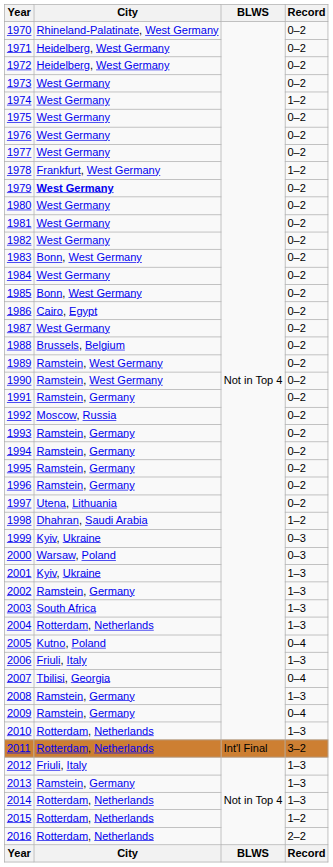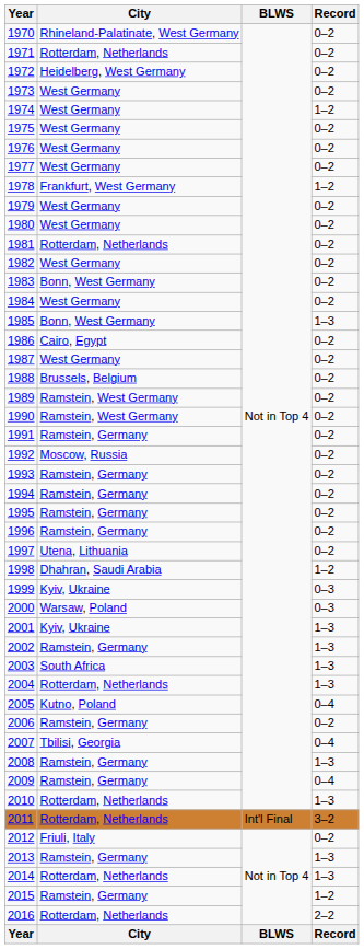 <table class="wikitable">
 <tr>
 <th>Year</th>
 <th>City</th>
 <th>BLWS</th>
 <th>Record</th>
 </tr>
 <tr>
 <td><a href='#'>1970</a></td>
 <td> <a href='#'>Rhineland-Palatinate</a>, <a href='#'>West Germany</a></td>
 <td rowspan=41>Not in Top 4</td>
 <td>0–2</td>
 </tr>
 <tr>
 <td><a href='#'>1971</a></td>
-<td> <a href='#'>Heidelberg</a>, <a href='#'>West Germany</a></td>
+<td> <a href='#'>Rotterdam</a>, <a href='#'>Netherlands</a></td>
 <td>0–2</td>
 </tr>
 <tr>
 <td><a href='#'>1972</a></td>
 <td> <a href='#'>Heidelberg</a>, <a href='#'>West Germany</a></td>
 <td>0–2</td>
 </tr>
 <tr>
 <td><a href='#'>1973</a></td>
 <td> <a href='#'>West Germany</a></td>
 <td>0–2</td>
 </tr>
 <tr>
 <td><a href='#'>1974</a></td>
 <td> <a href='#'>West Germany</a></td>
 <td>1–2</td>
 </tr>
 <tr>
 <td><a href='#'>1975</a></td>
 <td> <a href='#'>West Germany</a></td>
 <td>0–2</td>
 </tr>
 <tr>
 <td><a href='#'>1976</a></td>
 <td> <a href='#'>West Germany</a></td>
 <td>0–2</td>
 </tr>
 <tr>
 <td><a href='#'>1977</a></td>
 <td> <a href='#'>West Germany</a></td>
 <td>0–2</td>
 </tr>
 <tr>
 <td><a href='#'>1978</a></td>
 <td> <a href='#'>Frankfurt</a>, <a href='#'>West Germany</a></td>
 <td>1–2</td>
 </tr>
 <tr>
 <td><a href='#'>1979</a></td>
-<td><strong> <a href='#'>West Germany</a></strong></td>
+<td> <a href='#'>West Germany</a></td>
 <td>0–2</td>
 </tr>
 <tr>
 <td><a href='#'>1980</a></td>
 <td> <a href='#'>West Germany</a></td>
 <td>0–2</td>
 </tr>
 <tr>
 <td><a href='#'>1981</a></td>
-<td> <a href='#'>West Germany</a></td>
+<td> <a href='#'>Rotterdam</a>, <a href='#'>Netherlands</a></td>
 <td>0–2</td>
 </tr>
 <tr>
 <td><a href='#'>1982</a></td>
 <td> <a href='#'>West Germany</a></td>
 <td>0–2</td>
 </tr>
 <tr>
 <td><a href='#'>1983</a></td>
 <td> <a href='#'>Bonn</a>, <a href='#'>West Germany</a></td>
 <td>0–2</td>
 </tr>
 <tr>
 <td><a href='#'>1984</a></td>
 <td> <a href='#'>West Germany</a></td>
 <td>0–2</td>
 </tr>
 <tr>
 <td><a href='#'>1985</a></td>
 <td> <a href='#'>Bonn</a>, <a href='#'>West Germany</a></td>
-<td>0–2</td>
+<td>1–3</td>
 </tr>
 <tr>
 <td><a href='#'>1986</a></td>
 <td> <a href='#'>Cairo</a>, <a href='#'>Egypt</a></td>
 <td>0–2</td>
 </tr>
 <tr>
 <td><a href='#'>1987</a></td>
 <td> <a href='#'>West Germany</a></td>
 <td>0–2</td>
 </tr>
 <tr>
 <td><a href='#'>1988</a></td>
 <td> <a href='#'>Brussels</a>, <a href='#'>Belgium</a></td>
 <td>0–2</td>
 </tr>
 <tr>
 <td><a href='#'>1989</a></td>
 <td> <a href='#'>Ramstein</a>, <a href='#'>West Germany</a></td>
 <td>0–2</td>
 </tr>
 <tr>
 <td><a href='#'>1990</a></td>
 <td> <a href='#'>Ramstein</a>, <a href='#'>West Germany</a></td>
 <td>0–2</td>
 </tr>
 <tr>
 <td><a href='#'>1991</a></td>
 <td> <a href='#'>Ramstein</a>, <a href='#'>Germany</a></td>
 <td>0–2</td>
 </tr>
 <tr>
 <td><a href='#'>1992</a></td>
 <td> <a href='#'>Moscow</a>, <a href='#'>Russia</a></td>
 <td>0–2</td>
 </tr>
 <tr>
 <td><a href='#'>1993</a></td>
 <td> <a href='#'>Ramstein</a>, <a href='#'>Germany</a></td>
 <td>0–2</td>
 </tr>
 <tr>
 <td><a href='#'>1994</a></td>
 <td> <a href='#'>Ramstein</a>, <a href='#'>Germany</a></td>
 <td>0–2</td>
 </tr>
 <tr>
 <td><a href='#'>1995</a></td>
 <td> <a href='#'>Ramstein</a>, <a href='#'>Germany</a></td>
 <td>0–2</td>
 </tr>
 <tr>
 <td><a href='#'>1996</a></td>
 <td> <a href='#'>Ramstein</a>, <a href='#'>Germany</a></td>
 <td>0–2</td>
 </tr>
 <tr>
 <td><a href='#'>1997</a></td>
 <td> <a href='#'>Utena</a>, <a href='#'>Lithuania</a></td>
 <td>0–2</td>
 </tr>
 <tr>
 <td><a href='#'>1998</a></td>
 <td> <a href='#'>Dhahran</a>, <a href='#'>Saudi Arabia</a></td>
 <td>1–2</td>
 </tr>
 <tr>
 <td><a href='#'>1999</a></td>
 <td> <a href='#'>Kyiv</a>, <a href='#'>Ukraine</a></td>
 <td>0–3</td>
 </tr>
 <tr>
 <td><a href='#'>2000</a></td>
 <td> <a href='#'>Warsaw</a>, <a href='#'>Poland</a></td>
 <td>0–3</td>
 </tr>
 <tr>
 <td><a href='#'>2001</a></td>
 <td> <a href='#'>Kyiv</a>, <a href='#'>Ukraine</a></td>
 <td>1–3</td>
 </tr>
 <tr>
 <td><a href='#'>2002</a></td>
 <td> <a href='#'>Ramstein</a>, <a href='#'>Germany</a></td>
 <td>1–3</td>
 </tr>
 <tr>
 <td><a href='#'>2003</a></td>
 <td> <a href='#'>South Africa</a></td>
 <td>1–3</td>
 </tr>
 <tr>
 <td><a href='#'>2004</a></td>
 <td> <a href='#'>Rotterdam</a>, <a href='#'>Netherlands</a></td>
 <td>1–3</td>
 </tr>
 <tr>
 <td><a href='#'>2005</a></td>
 <td> <a href='#'>Kutno</a>, <a href='#'>Poland</a></td>
 <td>0–4</td>
 </tr>
 <tr>
 <td><a href='#'>2006</a></td>
-<td> <a href='#'>Friuli</a>, <a href='#'>Italy</a></td>
-<td>1–3</td>
+<td> <a href='#'>Ramstein</a>, <a href='#'>Germany</a></td>
+<td>0–2</td>
 </tr>
 <tr>
 <td><a href='#'>2007</a></td>
 <td> <a href='#'>Tbilisi</a>, <a href='#'>Georgia</a></td>
 <td>0–4</td>
 </tr>
 <tr>
 <td><a href='#'>2008</a></td>
 <td> <a href='#'>Ramstein</a>, <a href='#'>Germany</a></td>
 <td>1–3</td>
 </tr>
 <tr>
 <td><a href='#'>2009</a></td>
 <td> <a href='#'>Ramstein</a>, <a href='#'>Germany</a></td>
 <td>0–4</td>
 </tr>
 <tr>
 <td><a href='#'>2010</a></td>
 <td> <a href='#'>Rotterdam</a>, <a href='#'>Netherlands</a></td>
 <td>1–3</td>
 </tr>
 <tr style="background:#cd7f32;">
 <td><a href='#'>2011</a></td>
 <td> <a href='#'>Rotterdam</a>, <a href='#'>Netherlands</a></td>
 <td>Int'l Final</td>
 <td>3–2</td>
 </tr>
 <tr>
 <td><a href='#'>2012</a></td>
 <td> <a href='#'>Friuli</a>, <a href='#'>Italy</a></td>
 <td rowspan=5>Not in Top 4</td>
-<td>1–3</td>
+<td>0–2</td>
 </tr>
 <tr>
 <td><a href='#'>2013</a></td>
 <td> <a href='#'>Ramstein</a>, <a href='#'>Germany</a></td>
 <td>1–3</td>
 </tr>
 <tr>
 <td><a href='#'>2014</a></td>
 <td> <a href='#'>Rotterdam</a>, <a href='#'>Netherlands</a></td>
 <td>1–3</td>
 </tr>
 <tr>
 <td><a href='#'>2015</a></td>
-<td> <a href='#'>Rotterdam</a>, <a href='#'>Netherlands</a></td>
+<td> <a href='#'>Ramstein</a>, <a href='#'>Germany</a></td>
 <td>1–2</td>
 </tr>
 <tr>
 <td><a href='#'>2016</a></td>
 <td> <a href='#'>Rotterdam</a>, <a href='#'>Netherlands</a></td>
 <td>2–2</td>
 </tr>
 <tr>
 <th>Year</th>
 <th>City</th>
 <th>BLWS</th>
 <th>Record</th>
 </tr>
 </table>
